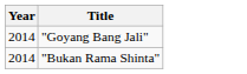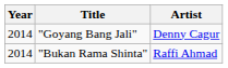 <table class="wikitable">
 <tr>
 <th>Year</th>
 <th>Title</th>
+<th>Artist</th>
 </tr>
 <tr>
 <td>2014</td>
 <td>"Goyang Bang Jali"</td>
+<td><a href='#'>Denny Cagur</a></td>
 </tr>
 <tr>
 <td>2014</td>
 <td>"Bukan Rama Shinta"</td>
+<td><a href='#'>Raffi Ahmad</a></td>
 </tr>
 </table>
